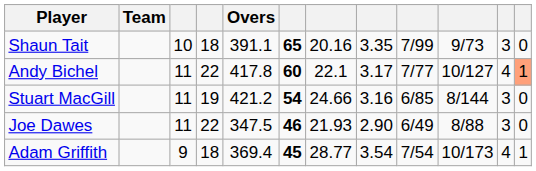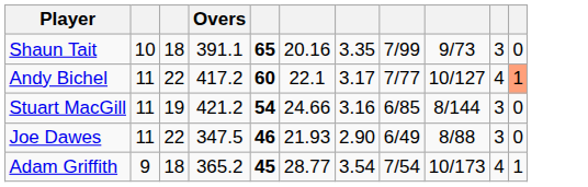 <table class="wikitable sortable" style="text-align:center">
 <tr>
 <th class="unsortable">Player</th>
-<th>Team</th>
 <th></th>
 <th></th>
 <th>Overs</th>
 <th></th>
 <th></th>
 <th></th>
 <th></th>
 <th></th>
 <th></th>
 <th></th>
 </tr>
 <tr>
 <td style="text-align:left"><a href='#'>Shaun Tait</a></td>
-<td style="text-align:left"></td>
 <td>10</td>
 <td>18</td>
 <td>391.1</td>
 <td><strong>65</strong></td>
 <td>20.16</td>
 <td>3.35</td>
 <td>7/99</td>
 <td>9/73</td>
 <td>3</td>
 <td>0</td>
 </tr>
 <tr>
 <td style="text-align:left"><a href='#'>Andy Bichel</a></td>
-<td style="text-align:left"></td>
 <td>11</td>
 <td>22</td>
-<td>417.8</td>
+<td>417.2</td>
 <td><strong>60</strong></td>
 <td>22.1</td>
 <td>3.17</td>
 <td>7/77</td>
 <td>10/127</td>
 <td>4</td>
 <td style="background: lightsalmon;">1</td>
 </tr>
 <tr>
 <td style="text-align:left"><a href='#'>Stuart MacGill</a></td>
-<td style="text-align:left"></td>
 <td>11</td>
 <td>19</td>
 <td>421.2</td>
 <td><strong>54</strong></td>
 <td>24.66</td>
 <td>3.16</td>
 <td>6/85</td>
 <td>8/144</td>
 <td>3</td>
 <td>0</td>
 </tr>
 <tr>
 <td style="text-align:left"><a href='#'>Joe Dawes</a></td>
-<td style="text-align:left"></td>
 <td>11</td>
 <td>22</td>
 <td>347.5</td>
 <td><strong>46</strong></td>
 <td>21.93</td>
 <td>2.90</td>
 <td>6/49</td>
 <td>8/88</td>
 <td>3</td>
 <td>0</td>
 </tr>
 <tr>
 <td style="text-align:left"><a href='#'>Adam Griffith</a></td>
-<td style="text-align:left"></td>
 <td>9</td>
 <td>18</td>
-<td>369.4</td>
+<td>365.2</td>
 <td><strong>45</strong></td>
 <td>28.77</td>
 <td>3.54</td>
 <td>7/54</td>
 <td>10/173</td>
 <td>4</td>
 <td>1</td>
 </tr>
 </table>
